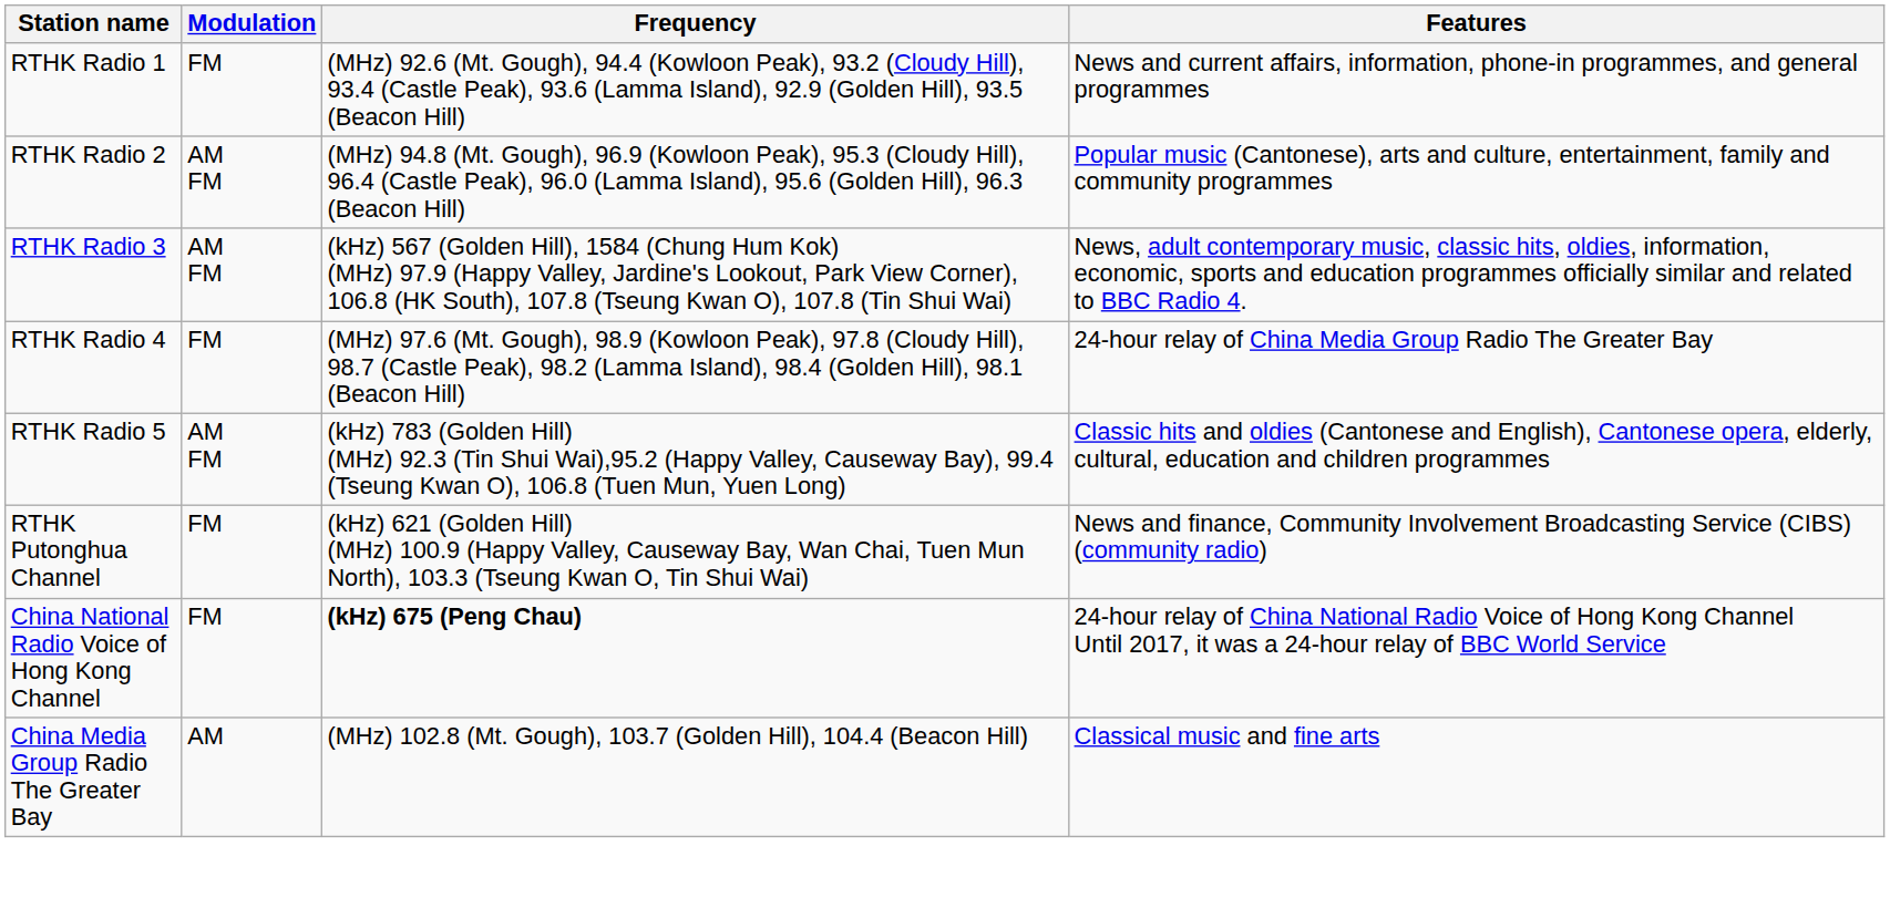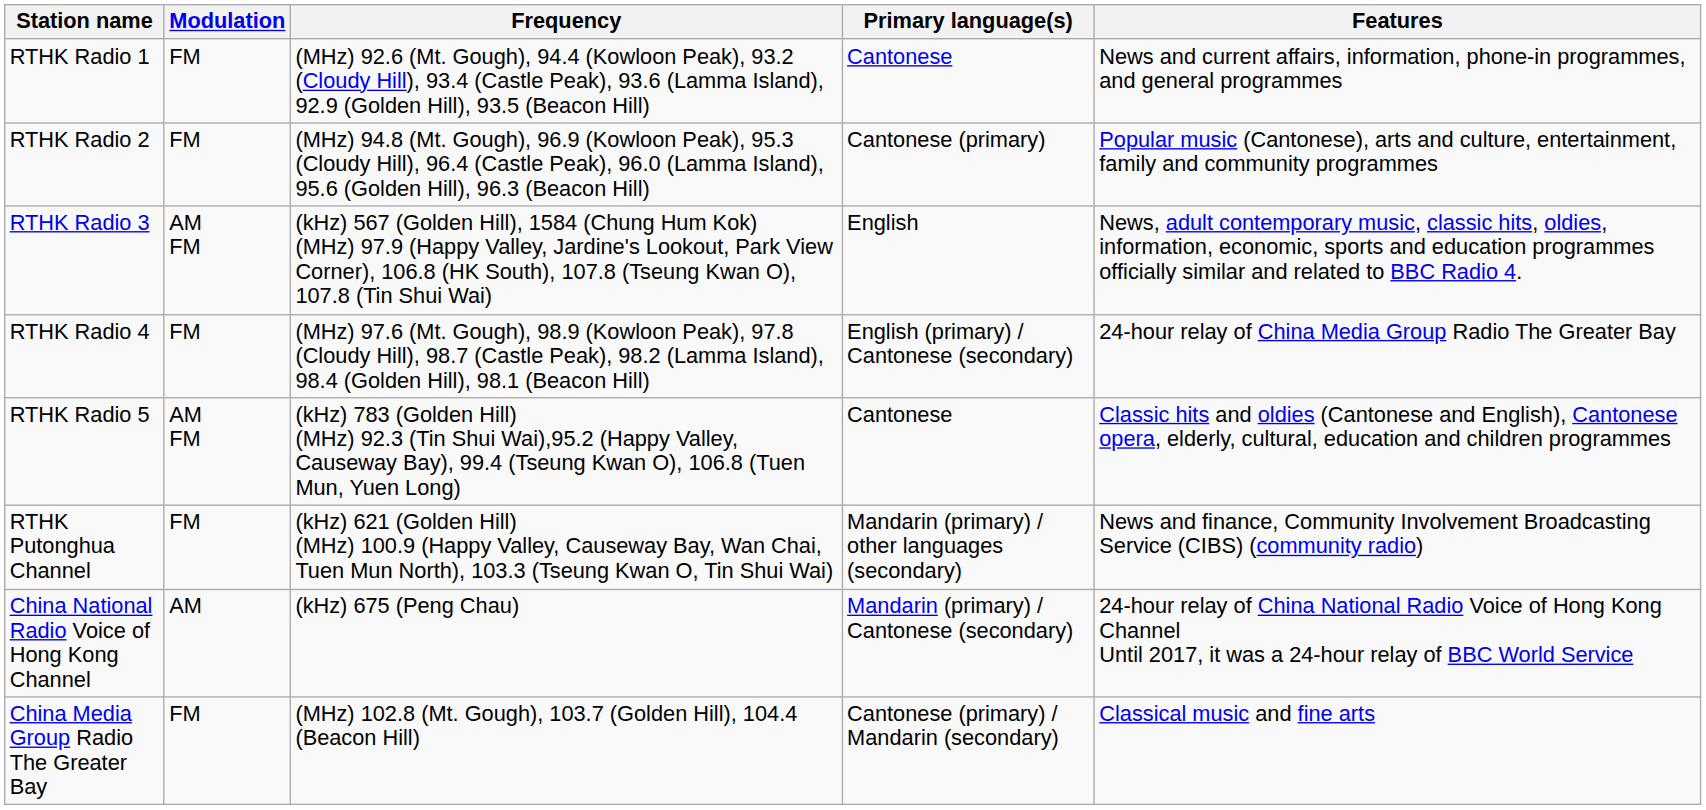 <table class=wikitable>
 <tr bgcolor=fcfcfc valign=top>
 <th width=110>Station name</th>
 <th><a href='#'>Modulation</a></th>
 <th>Frequency</th>
+<th>Primary language(s)</th>
 <th>Features</th>
 </tr>
 <tr valign=top>
 <td>RTHK Radio 1</td>
 <td>FM</td>
 <td>(MHz) 92.6 (Mt. Gough), 94.4 (Kowloon Peak), 93.2 (<a href='#'>Cloudy Hill</a>), 93.4 (Castle Peak), 93.6 (Lamma Island), 92.9 (Golden Hill), 93.5 (Beacon Hill)</td>
+<td><a href='#'>Cantonese</a></td>
 <td>News and current affairs, information, phone-in programmes, and general programmes</td>
 </tr>
 <tr valign=top>
 <td>RTHK Radio 2</td>
-<td>AM <br>FM</td>
+<td>FM</td>
 <td>(MHz) 94.8 (Mt. Gough), 96.9 (Kowloon Peak), 95.3 (Cloudy Hill), 96.4 (Castle Peak), 96.0 (Lamma Island), 95.6 (Golden Hill), 96.3 (Beacon Hill)</td>
+<td>Cantonese (primary)</td>
 <td><a href='#'>Popular music</a> (Cantonese), arts and culture, entertainment, family and community programmes</td>
 </tr>
 <tr valign=top>
 <td><a href='#'>RTHK Radio 3</a></td>
 <td>AM <br>FM</td>
 <td>(kHz) 567 (Golden Hill), 1584 (Chung Hum Kok)<br> (MHz) 97.9 (Happy Valley, Jardine's Lookout, Park View Corner), 106.8 (HK South), 107.8 (Tseung Kwan O), 107.8 (Tin Shui Wai)</td>
+<td>English</td>
 <td>News, <a href='#'>adult contemporary music</a>, <a href='#'>classic hits</a>, <a href='#'>oldies</a>, information, economic, sports and education programmes officially similar and related to <a href='#'>BBC Radio 4</a>.</td>
 </tr>
 <tr valign=top>
 <td>RTHK Radio 4</td>
 <td>FM</td>
 <td>(MHz) 97.6 (Mt. Gough), 98.9 (Kowloon Peak), 97.8 (Cloudy Hill), 98.7 (Castle Peak), 98.2 (Lamma Island), 98.4 (Golden Hill), 98.1 (Beacon Hill)</td>
+<td>English (primary) / Cantonese (secondary)</td>
 <td>24-hour relay of <a href='#'>China Media Group</a> Radio The Greater Bay</td>
 </tr>
 <tr valign=top>
 <td>RTHK Radio 5</td>
 <td>AM <br>FM</td>
 <td>(kHz) 783 (Golden Hill) <br> (MHz) 92.3 (Tin Shui Wai),95.2 (Happy Valley, Causeway Bay), 99.4 (Tseung Kwan O), 106.8 (Tuen Mun, Yuen Long)</td>
+<td>Cantonese</td>
 <td><a href='#'>Classic hits</a> and <a href='#'>oldies</a> (Cantonese and English), <a href='#'>Cantonese opera</a>, elderly, cultural, education and children programmes</td>
 </tr>
 <tr valign=top>
 <td>RTHK Putonghua Channel</td>
 <td>FM</td>
 <td>(kHz) 621 (Golden Hill) <br> (MHz) 100.9 (Happy Valley, Causeway Bay, Wan Chai, Tuen Mun North), 103.3 (Tseung Kwan O, Tin Shui Wai)</td>
+<td>Mandarin (primary) / other languages (secondary)</td>
 <td>News and finance, Community Involvement Broadcasting Service (CIBS) (<a href='#'>community radio</a>)</td>
 </tr>
 <tr valign=top>
 <td><a href='#'>China National Radio</a> Voice of Hong Kong Channel</td>
-<td>FM</td>
-<td><strong>(kHz) 675 (Peng Chau)</strong></td>
+<td>AM</td>
+<td>(kHz) 675 (Peng Chau)</td>
+<td><a href='#'>Mandarin</a> (primary) / Cantonese (secondary)</td>
 <td>24-hour relay of <a href='#'>China National Radio</a> Voice of Hong Kong Channel<br>Until 2017, it was a 24-hour relay of <a href='#'>BBC World Service</a></td>
 </tr>
 <tr valign=top>
 <td><a href='#'>China Media Group</a> Radio The Greater Bay</td>
-<td>AM</td>
+<td>FM</td>
 <td>(MHz) 102.8 (Mt. Gough), 103.7 (Golden Hill), 104.4 (Beacon Hill)</td>
+<td>Cantonese (primary) / Mandarin (secondary)</td>
 <td><a href='#'>Classical music</a> and <a href='#'>fine arts</a></td>
 </tr>
 </table>
